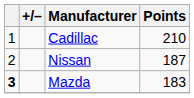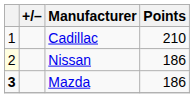 <table class="wikitable" style="font-size: 95%;">
 <tr>
 <th scope="col"></th>
 <th scope="col">+/–</th>
 <th scope="col">Manufacturer</th>
 <th scope="col">Points</th>
 </tr>
 <tr>
 <td align=center>1</td>
 <td align="left"></td>
 <td> <a href='#'>Cadillac</a></td>
 <td align=right>210</td>
 </tr>
 <tr>
-<td align=center>2</td>
+<td align=center style="background: lightyellow;">2</td>
 <td align="left"></td>
 <td> <a href='#'>Nissan</a></td>
-<td align=right>187</td>
+<td align=right>186</td>
 </tr>
 <tr>
 <td align=center><strong>3</strong></td>
 <td align="left"></td>
 <td> <a href='#'>Mazda</a></td>
-<td align=right>183</td>
+<td align=right>186</td>
 </tr>
 <tr>
 </tr>
 </table>
